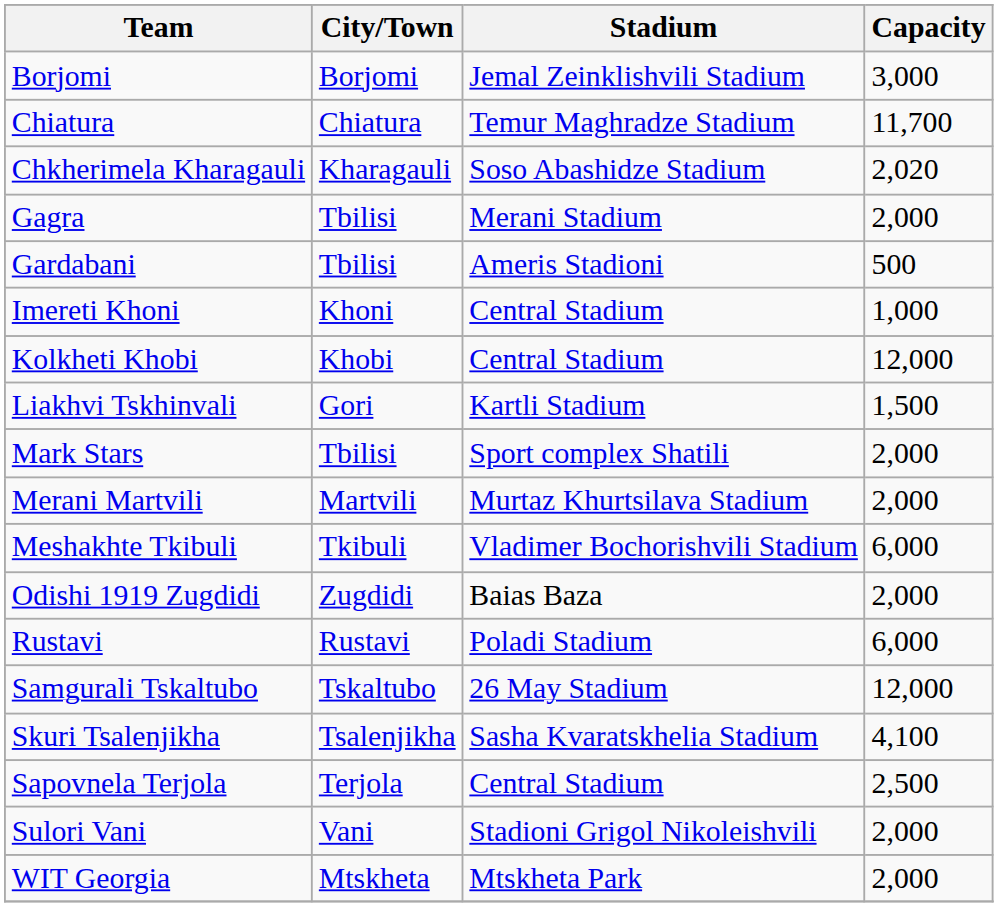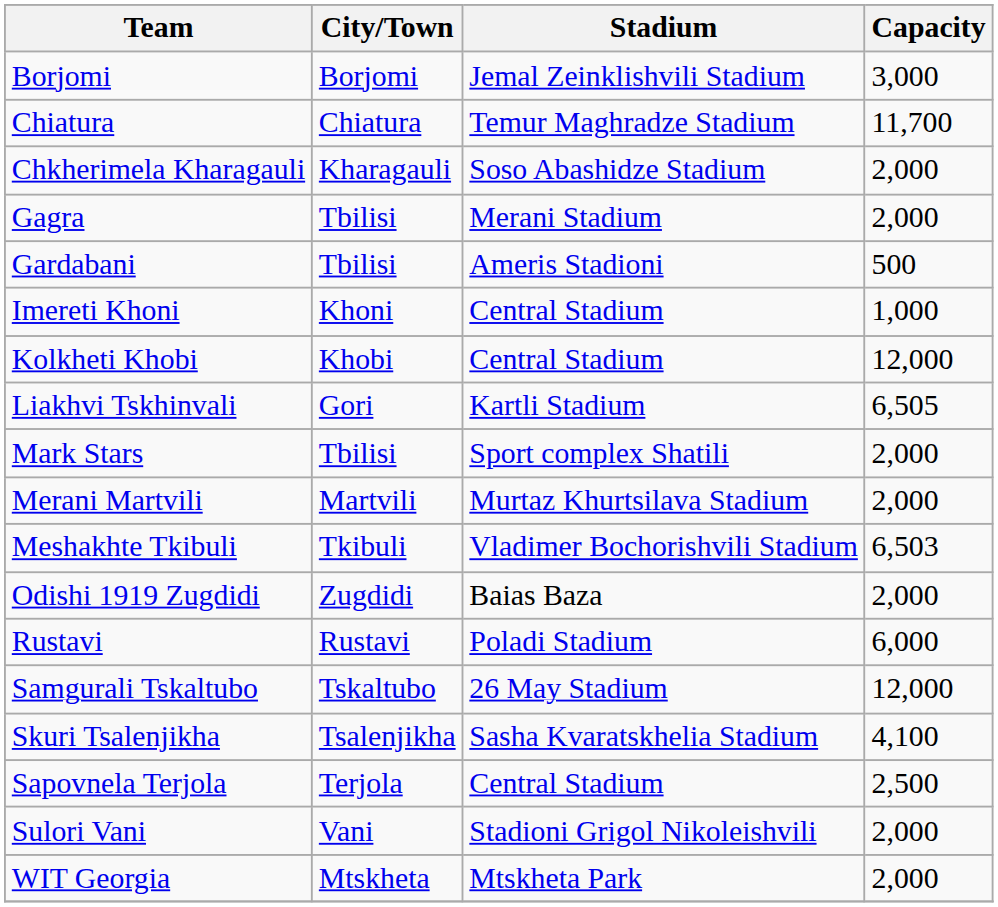 <table class="wikitable sortable" border="1">
 <tr>
 <th>Team</th>
 <th>City/Town</th>
 <th>Stadium</th>
 <th>Capacity</th>
 </tr>
 <tr>
 <td><a href='#'>Borjomi</a></td>
 <td><a href='#'>Borjomi</a></td>
 <td><a href='#'>Jemal Zeinklishvili Stadium</a></td>
 <td>3,000</td>
 </tr>
 <tr>
 <td><a href='#'>Chiatura</a></td>
 <td><a href='#'>Chiatura</a></td>
 <td><a href='#'>Temur Maghradze Stadium</a></td>
 <td>11,700</td>
 </tr>
 <tr>
 <td><a href='#'>Chkherimela Kharagauli</a></td>
 <td><a href='#'>Kharagauli</a></td>
 <td><a href='#'>Soso Abashidze Stadium</a></td>
-<td>2,020</td>
+<td>2,000</td>
 </tr>
 <tr>
 <td><a href='#'>Gagra</a></td>
 <td><a href='#'>Tbilisi</a></td>
 <td><a href='#'>Merani Stadium</a></td>
 <td>2,000</td>
 </tr>
 <tr>
 <td><a href='#'>Gardabani</a></td>
 <td><a href='#'>Tbilisi</a></td>
 <td><a href='#'>Ameris Stadioni</a></td>
 <td>500</td>
 </tr>
 <tr>
 <td><a href='#'>Imereti Khoni</a></td>
 <td><a href='#'>Khoni</a></td>
 <td><a href='#'>Central Stadium</a></td>
 <td>1,000</td>
 </tr>
 <tr>
 <td><a href='#'>Kolkheti Khobi</a></td>
 <td><a href='#'>Khobi</a></td>
 <td><a href='#'>Central Stadium</a></td>
 <td>12,000</td>
 </tr>
 <tr>
 <td><a href='#'>Liakhvi Tskhinvali</a></td>
 <td><a href='#'>Gori</a></td>
 <td><a href='#'>Kartli Stadium</a></td>
-<td>1,500</td>
+<td>6,505</td>
 </tr>
 <tr>
 <td><a href='#'>Mark Stars</a></td>
 <td><a href='#'>Tbilisi</a></td>
 <td><a href='#'>Sport complex Shatili</a></td>
 <td>2,000</td>
 </tr>
 <tr>
 <td><a href='#'>Merani Martvili</a></td>
 <td><a href='#'>Martvili</a></td>
 <td><a href='#'>Murtaz Khurtsilava Stadium</a></td>
 <td>2,000</td>
 </tr>
 <tr>
 <td><a href='#'>Meshakhte Tkibuli</a></td>
 <td><a href='#'>Tkibuli</a></td>
 <td><a href='#'>Vladimer Bochorishvili Stadium</a></td>
-<td>6,000</td>
+<td>6,503</td>
 </tr>
 <tr>
 <td><a href='#'>Odishi 1919 Zugdidi</a></td>
 <td><a href='#'>Zugdidi</a></td>
 <td>Baias Baza</td>
 <td>2,000</td>
 </tr>
 <tr>
 <td><a href='#'>Rustavi</a></td>
 <td><a href='#'>Rustavi</a></td>
 <td><a href='#'>Poladi Stadium</a></td>
 <td>6,000</td>
 </tr>
 <tr>
 <td><a href='#'>Samgurali Tskaltubo</a></td>
 <td><a href='#'>Tskaltubo</a></td>
 <td><a href='#'>26 May Stadium</a></td>
 <td>12,000</td>
 </tr>
 <tr>
 <td><a href='#'>Skuri Tsalenjikha</a></td>
 <td><a href='#'>Tsalenjikha</a></td>
 <td><a href='#'>Sasha Kvaratskhelia Stadium</a></td>
 <td>4,100</td>
 </tr>
 <tr>
 <td><a href='#'>Sapovnela Terjola</a></td>
 <td><a href='#'>Terjola</a></td>
 <td><a href='#'>Central Stadium</a></td>
 <td>2,500</td>
 </tr>
 <tr>
 <td><a href='#'>Sulori Vani</a></td>
 <td><a href='#'>Vani</a></td>
 <td><a href='#'>Stadioni Grigol Nikoleishvili</a></td>
 <td>2,000</td>
 </tr>
 <tr>
 <td><a href='#'>WIT Georgia</a></td>
 <td><a href='#'>Mtskheta</a></td>
 <td><a href='#'>Mtskheta Park</a></td>
 <td>2,000</td>
 </tr>
 <tr>
 </tr>
 </table>
